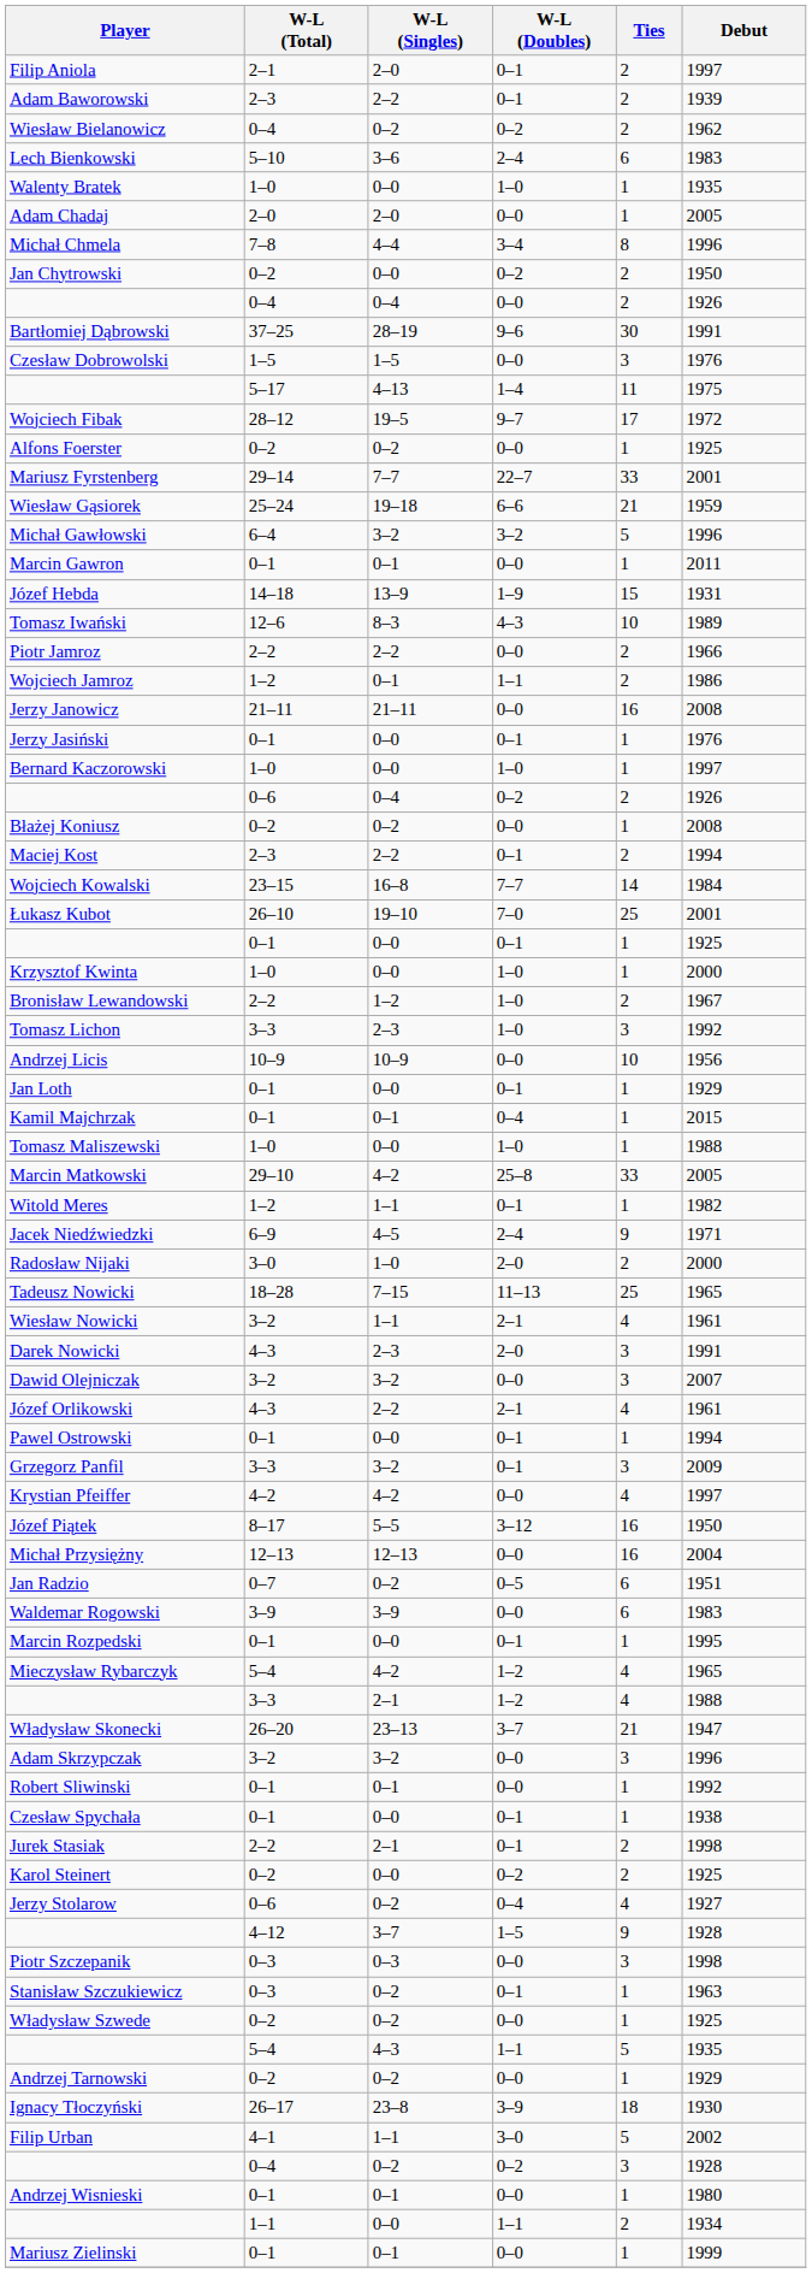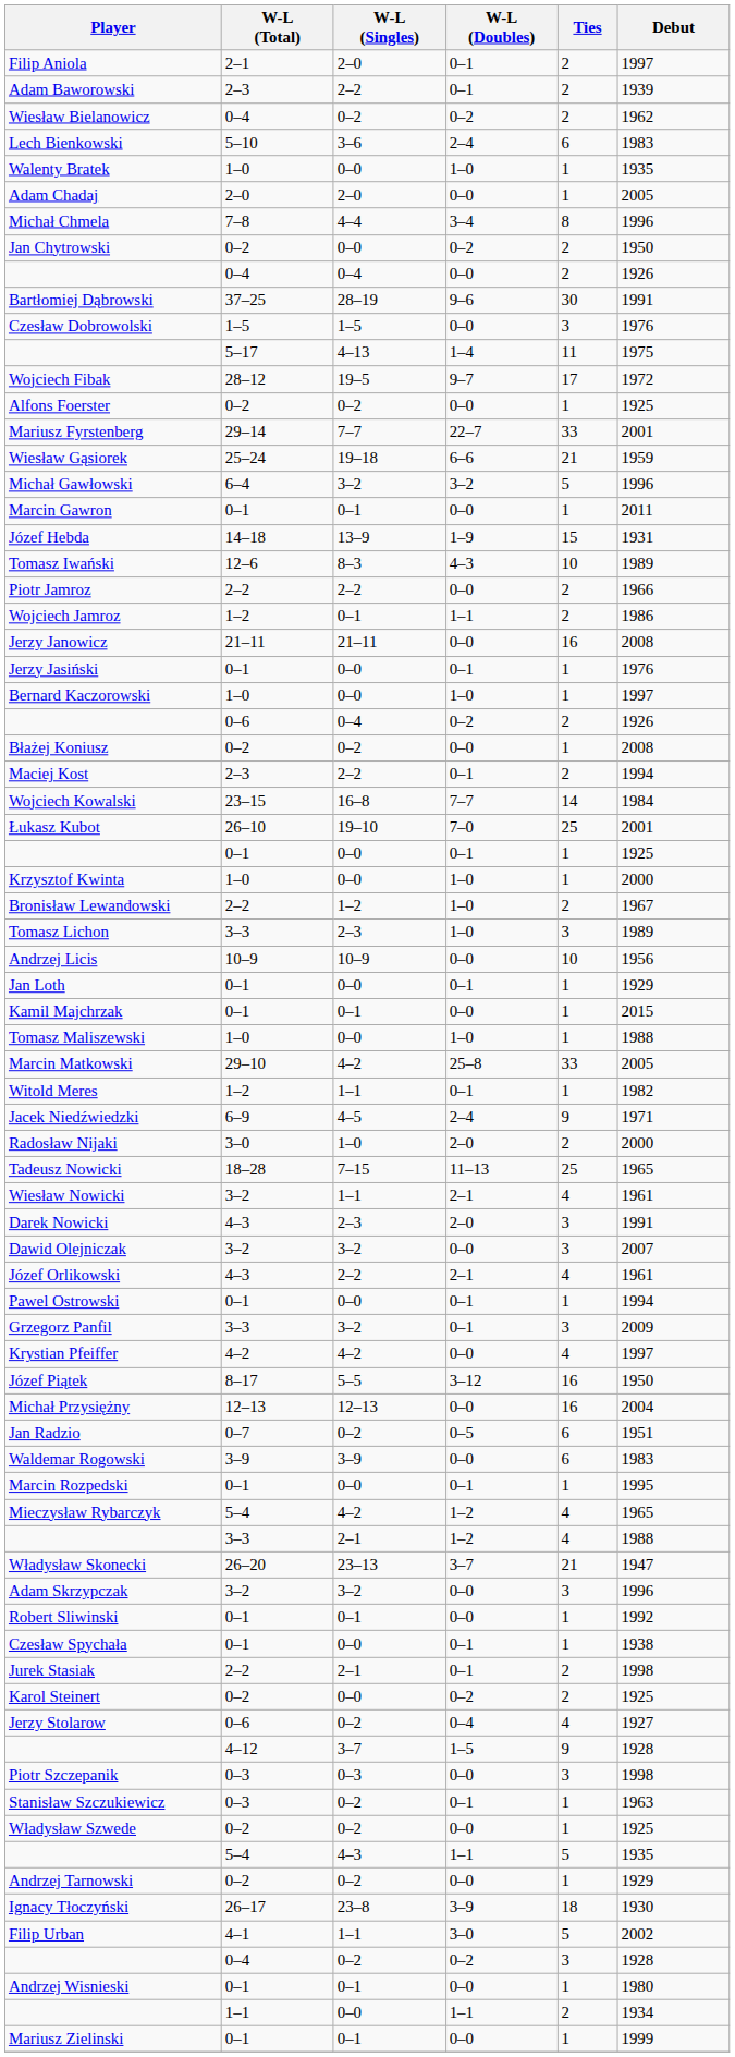 <table class="wikitable sortable" style=font-size:97%>
 <tr>
 <th width=200><a href='#'>Player</a></th>
 <th width=100>W-L<br>(Total)</th>
 <th width=100>W-L<br>(<a href='#'>Singles</a>)</th>
 <th width=100>W-L<br>(<a href='#'>Doubles</a>)</th>
 <th width=50><a href='#'>Ties</a></th>
 <th width=100>Debut</th>
 </tr>
 <tr>
 <td><a href='#'>Filip Aniola</a></td>
 <td>2–1</td>
 <td>2–0</td>
 <td>0–1</td>
 <td>2</td>
 <td>1997</td>
 </tr>
 <tr>
 <td><a href='#'>Adam Baworowski</a></td>
 <td>2–3</td>
 <td>2–2</td>
 <td>0–1</td>
 <td>2</td>
 <td>1939</td>
 </tr>
 <tr>
 <td><a href='#'>Wiesław Bielanowicz</a></td>
 <td>0–4</td>
 <td>0–2</td>
 <td>0–2</td>
 <td>2</td>
 <td>1962</td>
 </tr>
 <tr>
 <td><a href='#'>Lech Bienkowski</a></td>
 <td>5–10</td>
 <td>3–6</td>
 <td>2–4</td>
 <td>6</td>
 <td>1983</td>
 </tr>
 <tr>
 <td><a href='#'>Walenty Bratek</a></td>
 <td>1–0</td>
 <td>0–0</td>
 <td>1–0</td>
 <td>1</td>
 <td>1935</td>
 </tr>
 <tr>
 <td><a href='#'>Adam Chadaj</a></td>
 <td>2–0</td>
 <td>2–0</td>
 <td>0–0</td>
 <td>1</td>
 <td>2005</td>
 </tr>
 <tr>
 <td><a href='#'>Michał Chmela</a></td>
 <td>7–8</td>
 <td>4–4</td>
 <td>3–4</td>
 <td>8</td>
 <td>1996</td>
 </tr>
 <tr>
 <td><a href='#'>Jan Chytrowski</a></td>
 <td>0–2</td>
 <td>0–0</td>
 <td>0–2</td>
 <td>2</td>
 <td>1950</td>
 </tr>
 <tr>
 <td></td>
 <td>0–4</td>
 <td>0–4</td>
 <td>0–0</td>
 <td>2</td>
 <td>1926</td>
 </tr>
 <tr>
 <td><a href='#'>Bartłomiej Dąbrowski</a></td>
 <td>37–25</td>
 <td>28–19</td>
 <td>9–6</td>
 <td>30</td>
 <td>1991</td>
 </tr>
 <tr>
 <td><a href='#'>Czesław Dobrowolski</a></td>
 <td>1–5</td>
 <td>1–5</td>
 <td>0–0</td>
 <td>3</td>
 <td>1976</td>
 </tr>
 <tr>
 <td></td>
 <td>5–17</td>
 <td>4–13</td>
 <td>1–4</td>
 <td>11</td>
 <td>1975</td>
 </tr>
 <tr>
 <td><a href='#'>Wojciech Fibak</a></td>
 <td>28–12</td>
 <td>19–5</td>
 <td>9–7</td>
 <td>17</td>
 <td>1972</td>
 </tr>
 <tr>
 <td><a href='#'>Alfons Foerster</a></td>
 <td>0–2</td>
 <td>0–2</td>
 <td>0–0</td>
 <td>1</td>
 <td>1925</td>
 </tr>
 <tr>
 <td><a href='#'>Mariusz Fyrstenberg</a></td>
 <td>29–14</td>
 <td>7–7</td>
 <td>22–7</td>
 <td>33</td>
 <td>2001</td>
 </tr>
 <tr>
 <td><a href='#'>Wiesław Gąsiorek</a></td>
 <td>25–24</td>
 <td>19–18</td>
 <td>6–6</td>
 <td>21</td>
 <td>1959</td>
 </tr>
 <tr>
 <td><a href='#'>Michał Gawłowski</a></td>
 <td>6–4</td>
 <td>3–2</td>
 <td>3–2</td>
 <td>5</td>
 <td>1996</td>
 </tr>
 <tr>
 <td><a href='#'>Marcin Gawron</a></td>
 <td>0–1</td>
 <td>0–1</td>
 <td>0–0</td>
 <td>1</td>
 <td>2011</td>
 </tr>
 <tr>
 <td><a href='#'>Józef Hebda</a></td>
 <td>14–18</td>
 <td>13–9</td>
 <td>1–9</td>
 <td>15</td>
 <td>1931</td>
 </tr>
 <tr>
 <td><a href='#'>Tomasz Iwański</a></td>
 <td>12–6</td>
 <td>8–3</td>
 <td>4–3</td>
 <td>10</td>
 <td>1989</td>
 </tr>
 <tr>
 <td><a href='#'>Piotr Jamroz</a></td>
 <td>2–2</td>
 <td>2–2</td>
 <td>0–0</td>
 <td>2</td>
 <td>1966</td>
 </tr>
 <tr>
 <td><a href='#'>Wojciech Jamroz</a></td>
 <td>1–2</td>
 <td>0–1</td>
 <td>1–1</td>
 <td>2</td>
 <td>1986</td>
 </tr>
 <tr>
 <td><a href='#'>Jerzy Janowicz</a></td>
 <td>21–11</td>
 <td>21–11</td>
 <td>0–0</td>
 <td>16</td>
 <td>2008</td>
 </tr>
 <tr>
 <td><a href='#'>Jerzy Jasiński</a></td>
 <td>0–1</td>
 <td>0–0</td>
 <td>0–1</td>
 <td>1</td>
 <td>1976</td>
 </tr>
 <tr>
 <td><a href='#'>Bernard Kaczorowski</a></td>
 <td>1–0</td>
 <td>0–0</td>
 <td>1–0</td>
 <td>1</td>
 <td>1997</td>
 </tr>
 <tr>
 <td></td>
 <td>0–6</td>
 <td>0–4</td>
 <td>0–2</td>
 <td>2</td>
 <td>1926</td>
 </tr>
 <tr>
 <td><a href='#'>Błażej Koniusz</a></td>
 <td>0–2</td>
 <td>0–2</td>
 <td>0–0</td>
 <td>1</td>
 <td>2008</td>
 </tr>
 <tr>
 <td><a href='#'>Maciej Kost</a></td>
 <td>2–3</td>
 <td>2–2</td>
 <td>0–1</td>
 <td>2</td>
 <td>1994</td>
 </tr>
 <tr>
 <td><a href='#'>Wojciech Kowalski</a></td>
 <td>23–15</td>
 <td>16–8</td>
 <td>7–7</td>
 <td>14</td>
 <td>1984</td>
 </tr>
 <tr>
 <td><a href='#'>Łukasz Kubot</a></td>
 <td>26–10</td>
 <td>19–10</td>
 <td>7–0</td>
 <td>25</td>
 <td>2001</td>
 </tr>
 <tr>
 <td></td>
 <td>0–1</td>
 <td>0–0</td>
 <td>0–1</td>
 <td>1</td>
 <td>1925</td>
 </tr>
 <tr>
 <td><a href='#'>Krzysztof Kwinta</a></td>
 <td>1–0</td>
 <td>0–0</td>
 <td>1–0</td>
 <td>1</td>
 <td>2000</td>
 </tr>
 <tr>
 <td><a href='#'>Bronisław Lewandowski</a></td>
 <td>2–2</td>
 <td>1–2</td>
 <td>1–0</td>
 <td>2</td>
 <td>1967</td>
 </tr>
 <tr>
 <td><a href='#'>Tomasz Lichon</a></td>
 <td>3–3</td>
 <td>2–3</td>
 <td>1–0</td>
 <td>3</td>
-<td>1992</td>
+<td>1989</td>
 </tr>
 <tr>
 <td><a href='#'>Andrzej Licis</a></td>
 <td>10–9</td>
 <td>10–9</td>
 <td>0–0</td>
 <td>10</td>
 <td>1956</td>
 </tr>
 <tr>
 <td><a href='#'>Jan Loth</a></td>
 <td>0–1</td>
 <td>0–0</td>
 <td>0–1</td>
 <td>1</td>
 <td>1929</td>
 </tr>
 <tr>
 <td><a href='#'>Kamil Majchrzak</a></td>
 <td>0–1</td>
 <td>0–1</td>
-<td>0–4</td>
+<td>0–0</td>
 <td>1</td>
 <td>2015</td>
 </tr>
 <tr>
 <td><a href='#'>Tomasz Maliszewski</a></td>
 <td>1–0</td>
 <td>0–0</td>
 <td>1–0</td>
 <td>1</td>
 <td>1988</td>
 </tr>
 <tr>
 <td><a href='#'>Marcin Matkowski</a></td>
 <td>29–10</td>
 <td>4–2</td>
 <td>25–8</td>
 <td>33</td>
 <td>2005</td>
 </tr>
 <tr>
 <td><a href='#'>Witold Meres</a></td>
 <td>1–2</td>
 <td>1–1</td>
 <td>0–1</td>
 <td>1</td>
 <td>1982</td>
 </tr>
 <tr>
 <td><a href='#'>Jacek Niedźwiedzki</a></td>
 <td>6–9</td>
 <td>4–5</td>
 <td>2–4</td>
 <td>9</td>
 <td>1971</td>
 </tr>
 <tr>
 <td><a href='#'>Radosław Nijaki</a></td>
 <td>3–0</td>
 <td>1–0</td>
 <td>2–0</td>
 <td>2</td>
 <td>2000</td>
 </tr>
 <tr>
 <td><a href='#'>Tadeusz Nowicki</a></td>
 <td>18–28</td>
 <td>7–15</td>
 <td>11–13</td>
 <td>25</td>
 <td>1965</td>
 </tr>
 <tr>
 <td><a href='#'>Wiesław Nowicki</a></td>
 <td>3–2</td>
 <td>1–1</td>
 <td>2–1</td>
 <td>4</td>
 <td>1961</td>
 </tr>
 <tr>
 <td><a href='#'>Darek Nowicki</a></td>
 <td>4–3</td>
 <td>2–3</td>
 <td>2–0</td>
 <td>3</td>
 <td>1991</td>
 </tr>
 <tr>
 <td><a href='#'>Dawid Olejniczak</a></td>
 <td>3–2</td>
 <td>3–2</td>
 <td>0–0</td>
 <td>3</td>
 <td>2007</td>
 </tr>
 <tr>
 <td><a href='#'>Józef Orlikowski</a></td>
 <td>4–3</td>
 <td>2–2</td>
 <td>2–1</td>
 <td>4</td>
 <td>1961</td>
 </tr>
 <tr>
 <td><a href='#'>Pawel Ostrowski</a></td>
 <td>0–1</td>
 <td>0–0</td>
 <td>0–1</td>
 <td>1</td>
 <td>1994</td>
 </tr>
 <tr>
 <td><a href='#'>Grzegorz Panfil</a></td>
 <td>3–3</td>
 <td>3–2</td>
 <td>0–1</td>
 <td>3</td>
 <td>2009</td>
 </tr>
 <tr>
 <td><a href='#'>Krystian Pfeiffer</a></td>
 <td>4–2</td>
 <td>4–2</td>
 <td>0–0</td>
 <td>4</td>
 <td>1997</td>
 </tr>
 <tr>
 <td><a href='#'>Józef Piątek</a></td>
 <td>8–17</td>
 <td>5–5</td>
 <td>3–12</td>
 <td>16</td>
 <td>1950</td>
 </tr>
 <tr>
 <td><a href='#'>Michał Przysiężny</a></td>
 <td>12–13</td>
 <td>12–13</td>
 <td>0–0</td>
 <td>16</td>
 <td>2004</td>
 </tr>
 <tr>
 <td><a href='#'>Jan Radzio</a></td>
 <td>0–7</td>
 <td>0–2</td>
 <td>0–5</td>
 <td>6</td>
 <td>1951</td>
 </tr>
 <tr>
 <td><a href='#'>Waldemar Rogowski</a></td>
 <td>3–9</td>
 <td>3–9</td>
 <td>0–0</td>
 <td>6</td>
 <td>1983</td>
 </tr>
 <tr>
 <td><a href='#'>Marcin Rozpedski</a></td>
 <td>0–1</td>
 <td>0–0</td>
 <td>0–1</td>
 <td>1</td>
 <td>1995</td>
 </tr>
 <tr>
 <td><a href='#'>Mieczysław Rybarczyk</a></td>
 <td>5–4</td>
 <td>4–2</td>
 <td>1–2</td>
 <td>4</td>
 <td>1965</td>
 </tr>
 <tr>
 <td></td>
 <td>3–3</td>
 <td>2–1</td>
 <td>1–2</td>
 <td>4</td>
 <td>1988</td>
 </tr>
 <tr>
 <td><a href='#'>Władysław Skonecki</a></td>
 <td>26–20</td>
 <td>23–13</td>
 <td>3–7</td>
 <td>21</td>
 <td>1947</td>
 </tr>
 <tr>
 <td><a href='#'>Adam Skrzypczak</a></td>
 <td>3–2</td>
 <td>3–2</td>
 <td>0–0</td>
 <td>3</td>
 <td>1996</td>
 </tr>
 <tr>
 <td><a href='#'>Robert Sliwinski</a></td>
 <td>0–1</td>
 <td>0–1</td>
 <td>0–0</td>
 <td>1</td>
 <td>1992</td>
 </tr>
 <tr>
 <td><a href='#'>Czesław Spychała</a></td>
 <td>0–1</td>
 <td>0–0</td>
 <td>0–1</td>
 <td>1</td>
 <td>1938</td>
 </tr>
 <tr>
 <td><a href='#'>Jurek Stasiak</a></td>
 <td>2–2</td>
 <td>2–1</td>
 <td>0–1</td>
 <td>2</td>
 <td>1998</td>
 </tr>
 <tr>
 <td><a href='#'>Karol Steinert</a></td>
 <td>0–2</td>
 <td>0–0</td>
 <td>0–2</td>
 <td>2</td>
 <td>1925</td>
 </tr>
 <tr>
 <td><a href='#'>Jerzy Stolarow</a></td>
 <td>0–6</td>
 <td>0–2</td>
 <td>0–4</td>
 <td>4</td>
 <td>1927</td>
 </tr>
 <tr>
 <td></td>
 <td>4–12</td>
 <td>3–7</td>
 <td>1–5</td>
 <td>9</td>
 <td>1928</td>
 </tr>
 <tr>
 <td><a href='#'>Piotr Szczepanik</a></td>
 <td>0–3</td>
 <td>0–3</td>
 <td>0–0</td>
 <td>3</td>
 <td>1998</td>
 </tr>
 <tr>
 <td><a href='#'>Stanisław Szczukiewicz</a></td>
 <td>0–3</td>
 <td>0–2</td>
 <td>0–1</td>
 <td>1</td>
 <td>1963</td>
 </tr>
 <tr>
 <td><a href='#'>Władysław Szwede</a></td>
 <td>0–2</td>
 <td>0–2</td>
 <td>0–0</td>
 <td>1</td>
 <td>1925</td>
 </tr>
 <tr>
 <td></td>
 <td>5–4</td>
 <td>4–3</td>
 <td>1–1</td>
 <td>5</td>
 <td>1935</td>
 </tr>
 <tr>
 <td><a href='#'>Andrzej Tarnowski</a></td>
 <td>0–2</td>
 <td>0–2</td>
 <td>0–0</td>
 <td>1</td>
 <td>1929</td>
 </tr>
 <tr>
 <td><a href='#'>Ignacy Tłoczyński</a></td>
 <td>26–17</td>
 <td>23–8</td>
 <td>3–9</td>
 <td>18</td>
 <td>1930</td>
 </tr>
 <tr>
 <td><a href='#'>Filip Urban</a></td>
 <td>4–1</td>
 <td>1–1</td>
 <td>3–0</td>
 <td>5</td>
 <td>2002</td>
 </tr>
 <tr>
 <td></td>
 <td>0–4</td>
 <td>0–2</td>
 <td>0–2</td>
 <td>3</td>
 <td>1928</td>
 </tr>
 <tr>
 <td><a href='#'>Andrzej Wisnieski</a></td>
 <td>0–1</td>
 <td>0–1</td>
 <td>0–0</td>
 <td>1</td>
 <td>1980</td>
 </tr>
 <tr>
 <td></td>
 <td>1–1</td>
 <td>0–0</td>
 <td>1–1</td>
 <td>2</td>
 <td>1934</td>
 </tr>
 <tr>
 <td><a href='#'>Mariusz Zielinski</a></td>
 <td>0–1</td>
 <td>0–1</td>
 <td>0–0</td>
 <td>1</td>
 <td>1999</td>
 </tr>
 <tr>
 </tr>
 </table>
